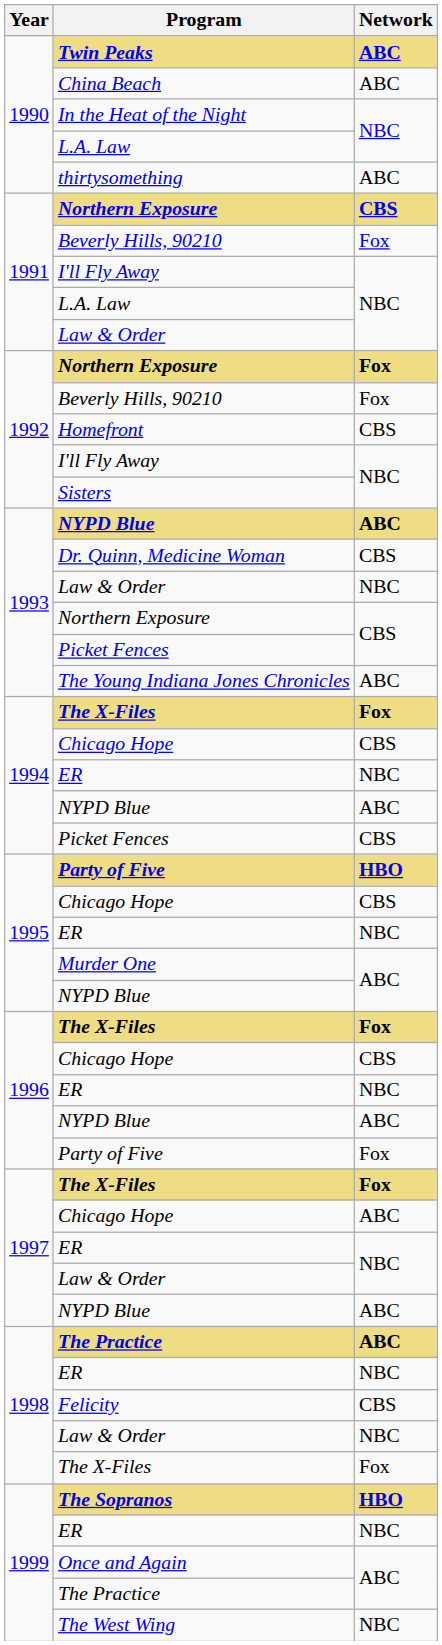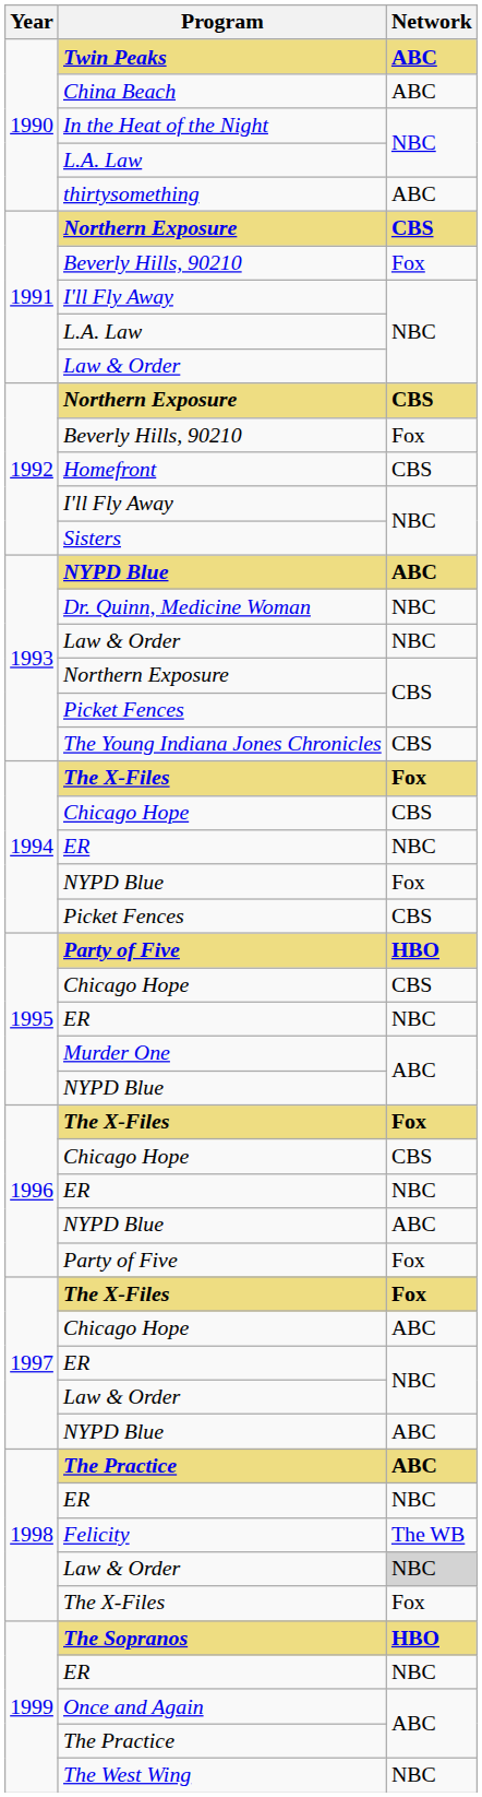 <table class="wikitable">
 <tr>
 <th>Year</th>
 <th>Program</th>
 <th>Network</th>
 </tr>
 <tr>
 <td rowspan="5" style="text-align:center"><a href='#'>1990</a></td>
 <td style="background:#EEDD82;"><strong><em><a href='#'>Twin Peaks</a></em></strong></td>
 <td style="background:#EEDD82;"><strong><a href='#'>ABC</a></strong></td>
 </tr>
 <tr>
 <td><em><a href='#'>China Beach</a></em></td>
 <td>ABC</td>
 </tr>
 <tr>
 <td><em><a href='#'>In the Heat of the Night</a></em></td>
 <td rowspan="2"><a href='#'>NBC</a></td>
 </tr>
 <tr>
 <td><em><a href='#'>L.A. Law</a></em></td>
 </tr>
 <tr>
 <td><em><a href='#'>thirtysomething</a></em></td>
 <td>ABC</td>
 </tr>
 <tr>
 <td rowspan="5" style="text-align:center"><a href='#'>1991</a></td>
 <td style="background:#EEDD82;"><strong><em><a href='#'>Northern Exposure</a></em></strong></td>
 <td style="background:#EEDD82;"><strong><a href='#'>CBS</a></strong></td>
 </tr>
 <tr>
 <td><em><a href='#'>Beverly Hills, 90210</a></em></td>
 <td><a href='#'>Fox</a></td>
 </tr>
 <tr>
 <td><em><a href='#'>I'll Fly Away</a></em></td>
 <td rowspan="3">NBC</td>
 </tr>
 <tr>
 <td><em>L.A. Law</em></td>
 </tr>
 <tr>
 <td><em><a href='#'>Law & Order</a></em></td>
 </tr>
 <tr>
 <td rowspan="5" style="text-align:center"><a href='#'>1992</a></td>
 <td style="background:#EEDD82;"><strong><em>Northern Exposure</em></strong></td>
-<td style="background:#EEDD82;"><strong>Fox</strong></td>
+<td style="background:#EEDD82;"><strong>CBS</strong></td>
 </tr>
 <tr>
 <td><em>Beverly Hills, 90210</em></td>
 <td>Fox</td>
 </tr>
 <tr>
 <td><em><a href='#'>Homefront</a></em></td>
 <td>CBS</td>
 </tr>
 <tr>
 <td><em>I'll Fly Away</em></td>
 <td rowspan="2">NBC</td>
 </tr>
 <tr>
 <td><em><a href='#'>Sisters</a></em></td>
 </tr>
 <tr>
 <td rowspan="6" style="text-align:center"><a href='#'>1993</a></td>
 <td style="background:#EEDD82;"><strong><em><a href='#'>NYPD Blue</a></em></strong></td>
 <td style="background:#EEDD82;"><strong>ABC</strong></td>
 </tr>
 <tr>
 <td><em><a href='#'>Dr. Quinn, Medicine Woman</a></em></td>
-<td>CBS</td>
+<td>NBC</td>
 </tr>
 <tr>
 <td><em>Law & Order</em></td>
 <td>NBC</td>
 </tr>
 <tr>
 <td><em>Northern Exposure</em></td>
 <td rowspan="2">CBS</td>
 </tr>
 <tr>
 <td><em><a href='#'>Picket Fences</a></em></td>
 </tr>
 <tr>
 <td><em><a href='#'>The Young Indiana Jones Chronicles</a></em></td>
-<td>ABC</td>
+<td>CBS</td>
 </tr>
 <tr>
 <td rowspan="5" style="text-align:center"><a href='#'>1994</a></td>
 <td style="background:#EEDD82;"><strong><em><a href='#'>The X-Files</a></em></strong></td>
 <td style="background:#EEDD82;"><strong>Fox</strong></td>
 </tr>
 <tr>
 <td><em><a href='#'>Chicago Hope</a></em></td>
 <td>CBS</td>
 </tr>
 <tr>
 <td><em><a href='#'>ER</a></em></td>
 <td>NBC</td>
 </tr>
 <tr>
 <td><em>NYPD Blue</em></td>
-<td>ABC</td>
+<td>Fox</td>
 </tr>
 <tr>
 <td><em>Picket Fences</em></td>
 <td>CBS</td>
 </tr>
 <tr>
 <td rowspan="5" style="text-align:center"><a href='#'>1995</a></td>
 <td style="background:#EEDD82;"><strong><em><a href='#'>Party of Five</a></em></strong></td>
 <td style="background:#EEDD82;"><strong><a href='#'>HBO</a></strong></td>
 </tr>
 <tr>
 <td><em>Chicago Hope</em></td>
 <td>CBS</td>
 </tr>
 <tr>
 <td><em>ER</em></td>
 <td>NBC</td>
 </tr>
 <tr>
 <td><em><a href='#'>Murder One</a></em></td>
 <td rowspan="2">ABC</td>
 </tr>
 <tr>
 <td><em>NYPD Blue</em></td>
 </tr>
 <tr>
 <td rowspan="5" style="text-align:center"><a href='#'>1996</a></td>
 <td style="background:#EEDD82;"><strong><em>The X-Files</em></strong></td>
 <td style="background:#EEDD82;"><strong>Fox</strong></td>
 </tr>
 <tr>
 <td><em>Chicago Hope</em></td>
 <td>CBS</td>
 </tr>
 <tr>
 <td><em>ER</em></td>
 <td>NBC</td>
 </tr>
 <tr>
 <td><em>NYPD Blue</em></td>
 <td>ABC</td>
 </tr>
 <tr>
 <td><em>Party of Five</em></td>
 <td>Fox</td>
 </tr>
 <tr>
 <td rowspan="5" style="text-align:center"><a href='#'>1997</a></td>
 <td style="background:#EEDD82;"><strong><em>The X-Files</em></strong></td>
 <td style="background:#EEDD82;"><strong>Fox</strong></td>
 </tr>
 <tr>
 <td><em>Chicago Hope</em></td>
 <td>ABC</td>
 </tr>
 <tr>
 <td><em>ER</em></td>
 <td rowspan="2">NBC</td>
 </tr>
 <tr>
 <td><em>Law & Order</em></td>
 </tr>
 <tr>
 <td><em>NYPD Blue</em></td>
 <td>ABC</td>
 </tr>
 <tr>
 <td rowspan="5" style="text-align:center"><a href='#'>1998</a></td>
 <td style="background:#EEDD82;"><strong><em><a href='#'>The Practice</a></em></strong></td>
 <td style="background:#EEDD82;"><strong>ABC</strong></td>
 </tr>
 <tr>
 <td><em>ER</em></td>
 <td>NBC</td>
 </tr>
 <tr>
 <td><em><a href='#'>Felicity</a></em></td>
-<td>CBS</td>
+<td><a href='#'>The WB</a></td>
 </tr>
 <tr>
 <td><em>Law & Order</em></td>
-<td>NBC</td>
+<td style="background: lightgrey;">NBC</td>
 </tr>
 <tr>
 <td><em>The X-Files</em></td>
 <td>Fox</td>
 </tr>
 <tr>
 <td rowspan="5" style="text-align:center"><a href='#'>1999</a></td>
 <td style="background:#EEDD82;"><strong><em><a href='#'>The Sopranos</a></em></strong></td>
 <td style="background:#EEDD82;"><strong><a href='#'>HBO</a></strong></td>
 </tr>
 <tr>
 <td><em>ER</em></td>
 <td>NBC</td>
 </tr>
 <tr>
 <td><em><a href='#'>Once and Again</a></em></td>
 <td rowspan="2">ABC</td>
 </tr>
 <tr>
 <td><em>The Practice</em></td>
 </tr>
 <tr>
 <td><em><a href='#'>The West Wing</a></em></td>
 <td>NBC</td>
 </tr>
 </table>
